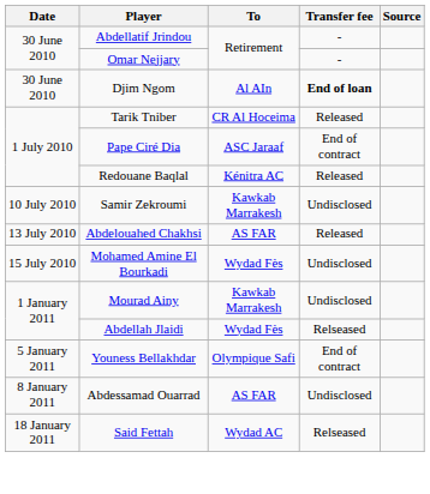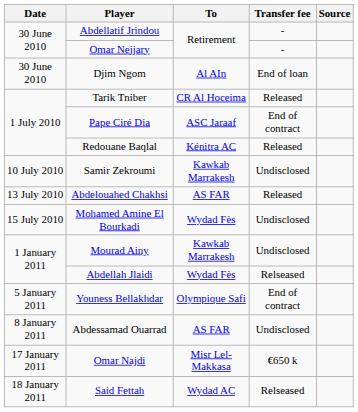 <table class="wikitable sortable" style="width:70%; text-align:center; font-size:85%; text-align:centre;">
 <tr>
 <th>Date</th>
 <th>Player</th>
 <th>To</th>
 <th>Transfer fee</th>
 <th>Source</th>
 </tr>
 <tr>
 <td rowspan="2">30 June 2010</td>
 <td> <a href='#'>Abdellatif Jrindou</a></td>
 <td rowspan="2">Retirement</td>
 <td>-</td>
 <td></td>
 </tr>
 <tr>
 <td> <a href='#'>Omar Nejjary</a></td>
 <td>-</td>
 <td></td>
 </tr>
 <tr>
 <td>30 June 2010</td>
 <td> Djim Ngom</td>
 <td> <a href='#'>Al AIn</a></td>
-<td><strong>End of loan</strong></td>
+<td>End of loan</td>
 <td></td>
 </tr>
 <tr>
 <td rowspan="3">1 July 2010</td>
 <td> Tarik Tniber</td>
 <td><a href='#'>CR Al Hoceima</a></td>
 <td>Released</td>
 <td></td>
 </tr>
 <tr>
 <td> <a href='#'>Pape Ciré Dia</a></td>
 <td> <a href='#'>ASC Jaraaf</a></td>
 <td>End of contract</td>
 <td></td>
 </tr>
 <tr>
 <td> Redouane Baqlal</td>
 <td><a href='#'>Kénitra AC</a></td>
 <td>Released</td>
 <td></td>
 </tr>
 <tr>
 <td>10 July 2010</td>
 <td> Samir Zekroumi</td>
 <td><a href='#'>Kawkab Marrakesh</a></td>
 <td>Undisclosed</td>
 <td></td>
 </tr>
 <tr>
 <td>13 July 2010</td>
 <td> <a href='#'>Abdelouahed Chakhsi</a></td>
 <td><a href='#'>AS FAR</a></td>
 <td>Released</td>
 <td></td>
 </tr>
 <tr>
 <td>15 July 2010</td>
 <td> <a href='#'>Mohamed Amine El Bourkadi</a></td>
 <td><a href='#'>Wydad Fès</a></td>
 <td>Undisclosed</td>
 <td></td>
 </tr>
 <tr>
 <td rowspan="2">1 January 2011</td>
 <td> <a href='#'>Mourad Ainy</a></td>
 <td><a href='#'>Kawkab Marrakesh</a></td>
 <td>Undisclosed</td>
 <td></td>
 </tr>
 <tr>
 <td> <a href='#'>Abdellah Jlaidi</a></td>
 <td><a href='#'>Wydad Fès</a></td>
 <td>Relseased</td>
 <td></td>
 </tr>
 <tr>
 <td>5 January 2011</td>
 <td> <a href='#'>Youness Bellakhdar</a></td>
 <td><a href='#'>Olympique Safi</a></td>
 <td>End of contract</td>
 <td></td>
 </tr>
 <tr>
 <td>8 January 2011</td>
 <td> Abdessamad Ouarrad</td>
 <td><a href='#'>AS FAR</a></td>
 <td>Undisclosed</td>
 <td></td>
 </tr>
 <tr>
+<td>17 January 2011</td>
+<td> <a href='#'>Omar Najdi</a></td>
+<td> <a href='#'>Misr Lel-Makkasa</a></td>
+<td>€650 k</td>
+<td></td>
+</tr>
+<tr>
 <td>18 January 2011</td>
 <td> <a href='#'>Said Fettah</a></td>
 <td><a href='#'>Wydad AC</a></td>
 <td>Relseased</td>
 <td></td>
 </tr>
 </table>
